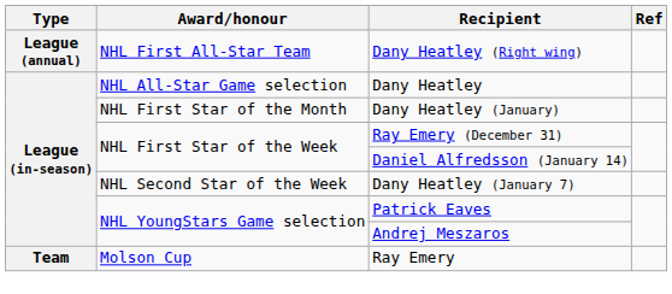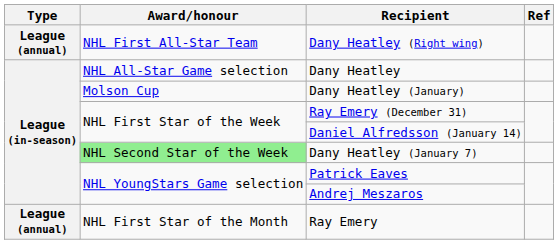 <table class="wikitable">
 <tr>
 <th scope="col">Type</th>
 <th scope="col">Award/honour</th>
 <th scope="col">Recipient</th>
 <th scope="col">Ref</th>
 </tr>
 <tr>
 <th scope="row">League<br><small>(annual)</small></th>
 <td><a href='#'>NHL First All-Star Team</a></td>
 <td><a href='#'>Dany Heatley</a> <small>(<a href='#'>Right wing</a>)</small></td>
 <td></td>
 </tr>
 <tr>
 <th scope="row" rowspan="7">League<br><small>(in-season)</small></th>
 <td><a href='#'>NHL All-Star Game</a> selection</td>
 <td>Dany Heatley</td>
 <td></td>
 </tr>
 <tr>
-<td>NHL First Star of the Month</td>
+<td><a href='#'>Molson Cup</a></td>
 <td>Dany Heatley <small>(January)</small></td>
 <td></td>
 </tr>
 <tr>
 <td rowspan="2">NHL First Star of the Week</td>
 <td><a href='#'>Ray Emery</a> <small>(December 31)</small></td>
 <td rowspan="2"></td>
 </tr>
 <tr>
 <td><a href='#'>Daniel Alfredsson</a> <small>(January 14)</small></td>
 </tr>
 <tr>
-<td>NHL Second Star of the Week</td>
+<td style="background: lightgreen;">NHL Second Star of the Week</td>
 <td>Dany Heatley <small>(January 7)</small></td>
 <td></td>
 </tr>
 <tr>
 <td rowspan="2"><a href='#'>NHL YoungStars Game</a> selection</td>
 <td><a href='#'>Patrick Eaves</a></td>
 <td rowspan="2"></td>
 </tr>
 <tr>
 <td><a href='#'>Andrej Meszaros</a></td>
 </tr>
 <tr>
-<th scope="row">Team</th>
-<td><a href='#'>Molson Cup</a></td>
+<th scope="row">League<br><small>(annual)</small></th>
+<td>NHL First Star of the Month</td>
 <td>Ray Emery</td>
 <td></td>
 </tr>
 </table>
